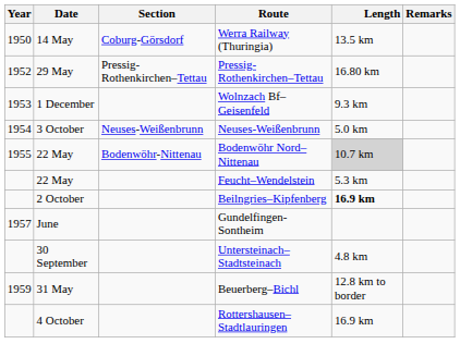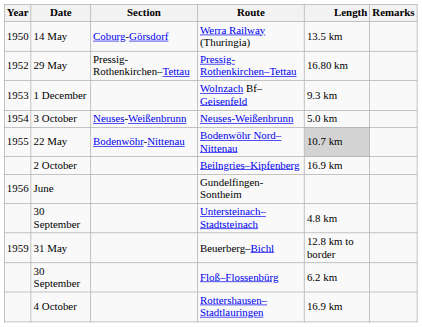 <table class="wikitable sortable">
 <tr class="hintergrundfarbe5" style="white-space:nowrap">
 <th>Year</th>
 <th style="width:80px;">Date</th>
 <th>Section</th>
 <th>Route</th>
 <th style="text-align:right;">Length</th>
 <th class="unsortable">Remarks</th>
 </tr>
 <tr>
 <td>1950</td>
 <td>14 May</td>
 <td><a href='#'>Coburg</a>-<a href='#'>Görsdorf</a></td>
 <td><a href='#'>Werra Railway</a> (Thuringia)</td>
 <td>13.5 km</td>
 <td></td>
 </tr>
 <tr>
 <td>1952</td>
 <td>29 May</td>
 <td>Pressig-Rothenkirchen–<a href='#'>Tettau</a></td>
 <td><a href='#'>Pressig-Rothenkirchen–Tettau</a></td>
 <td>16.80 km</td>
 <td></td>
 </tr>
 <tr>
 <td>1953</td>
 <td>1 December</td>
 <td></td>
 <td><a href='#'>Wolnzach</a> Bf–<a href='#'>Geisenfeld</a></td>
 <td>9.3 km</td>
 <td></td>
 </tr>
 <tr>
 <td>1954</td>
 <td>3 October</td>
 <td><a href='#'>Neuses</a>-<a href='#'>Weißenbrunn</a></td>
 <td><a href='#'>Neuses-Weißenbrunn</a></td>
 <td>5.0 km</td>
 <td></td>
 </tr>
 <tr>
 <td>1955</td>
 <td>22 May</td>
 <td><a href='#'>Bodenwöhr</a>-<a href='#'>Nittenau</a></td>
 <td><a href='#'>Bodenwöhr Nord–Nittenau</a></td>
 <td style="background: lightgrey;">10.7 km</td>
 <td></td>
 </tr>
 <tr>
 <td></td>
-<td>22 May</td>
+<td>2 October</td>
 <td></td>
-<td><a href='#'>Feucht–Wendelstein</a></td>
-<td>5.3 km</td>
+<td><a href='#'>Beilngries–Kipfenberg</a></td>
+<td>16.9 km</td>
 <td></td>
 </tr>
 <tr>
-<td></td>
-<td>2 October</td>
-<td></td>
-<td><a href='#'>Beilngries–Kipfenberg</a></td>
-<td><strong>16.9 km</strong></td>
-<td></td>
-</tr>
-<tr>
-<td>1957</td>
+<td>1956</td>
 <td>June</td>
 <td></td>
 <td>Gundelfingen-Sontheim</td>
 <td></td>
 <td></td>
 </tr>
 <tr>
 <td></td>
 <td>30 September</td>
 <td></td>
 <td><a href='#'>Untersteinach–Stadtsteinach</a></td>
 <td>4.8 km</td>
 <td></td>
 </tr>
 <tr>
 <td>1959</td>
 <td>31 May</td>
 <td></td>
 <td>Beuerberg–<a href='#'>Bichl</a></td>
 <td>12.8 km to border</td>
 <td></td>
 </tr>
 <tr>
 <td></td>
+<td>30 September</td>
+<td></td>
+<td><a href='#'>Floß–Flossenbürg</a></td>
+<td>6.2 km</td>
+<td></td>
+</tr>
+<tr>
+<td></td>
 <td>4 October</td>
 <td></td>
 <td><a href='#'>Rottershausen–Stadtlauringen</a></td>
 <td>16.9 km</td>
 </tr>
 </table>
